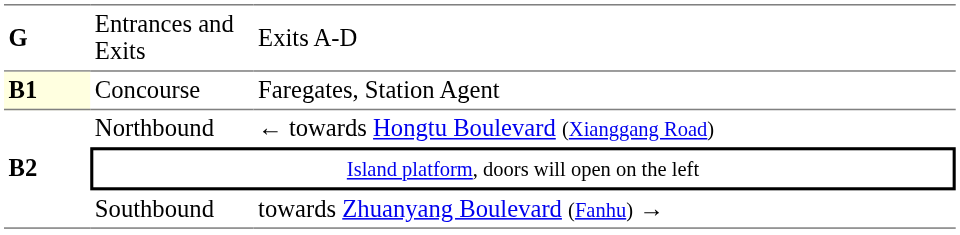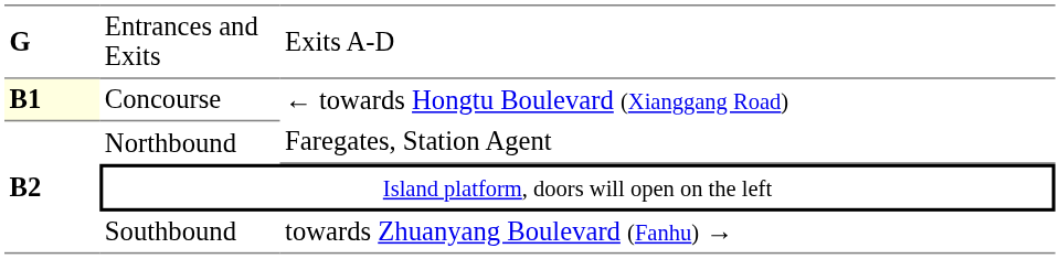 <table table border=0 cellspacing=0 cellpadding=3>
 <tr>
 <td style="border-top:solid 1px gray;border-bottom:solid 1px gray;" width=50><strong>G</strong></td>
 <td style="border-top:solid 1px gray;border-bottom:solid 1px gray;" width=100>Entrances and Exits</td>
 <td style="border-top:solid 1px gray;border-bottom:solid 1px gray;" width=450>Exits A-D</td>
 </tr>
 <tr>
 <td style="background: lightyellow; border-top:solid 0px gray;border-bottom:solid 1px gray;" width=50><strong>B1</strong></td>
 <td style="border-top:solid 0px gray;border-bottom:solid 1px gray;" width=100>Concourse</td>
-<td style="border-top:solid 0px gray;border-bottom:solid 1px gray;" width=450>Faregates, Station Agent</td>
+<td>←  towards <a href='#'>Hongtu Boulevard</a> <small>(<a href='#'>Xianggang Road</a>)</small></td>
 </tr>
 <tr>
 <td style="border-bottom:solid 1px gray;" rowspan=3><strong>B2</strong></td>
 <td>Northbound</td>
-<td>←  towards <a href='#'>Hongtu Boulevard</a> <small>(<a href='#'>Xianggang Road</a>)</small></td>
+<td style="border-top:solid 0px gray;border-bottom:solid 1px gray;" width=450>Faregates, Station Agent</td>
 </tr>
 <tr>
 <td style="border-right:solid 2px black;border-left:solid 2px black;border-top:solid 2px black;border-bottom:solid 2px black;text-align:center;" colspan=2><small><a href='#'>Island platform</a>, doors will open on the left</small></td>
 </tr>
 <tr>
 <td style="border-bottom:solid 1px gray;">Southbound</td>
 <td style="border-bottom:solid 1px gray;"> towards <a href='#'>Zhuanyang Boulevard</a> <small>(<a href='#'>Fanhu</a>)</small> →</td>
 </tr>
 </table>
